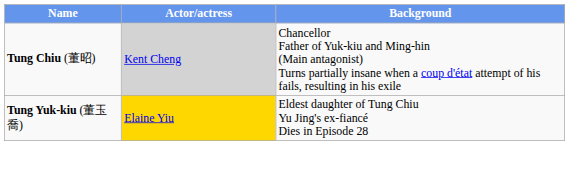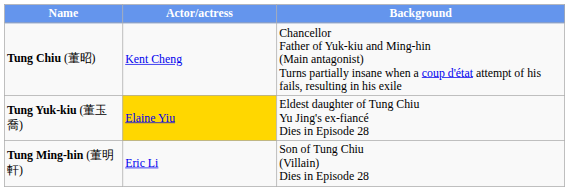 <table class="wikitable" width="60%">
 <tr style="background:cornflowerblue; color:white" align="center">
 <td style="width:6%"><strong>Name</strong></td>
 <td style="width:6%"><strong>Actor/actress</strong></td>
 <td style="width:15%"><strong>Background</strong></td>
 </tr>
 <tr>
 <td><strong>Tung Chiu</strong> (董昭)</td>
-<td style="background: lightgrey;"><a href='#'>Kent Cheng</a></td>
+<td><a href='#'>Kent Cheng</a></td>
 <td>Chancellor<br>Father of Yuk-kiu and Ming-hin<br>(Main antagonist)<br>Turns partially insane when a <a href='#'>coup d'état</a> attempt of his fails, resulting in his exile</td>
 </tr>
 <tr>
 <td><strong>Tung Yuk-kiu</strong> (董玉喬)</td>
 <td style="background: gold;"><a href='#'>Elaine Yiu</a></td>
 <td>Eldest daughter of Tung Chiu<br>Yu Jing's ex-fiancé<br>Dies in Episode 28</td>
 </tr>
+<tr>
+<td><strong>Tung Ming-hin</strong> (董明軒)</td>
+<td><a href='#'>Eric Li</a></td>
+<td>Son of Tung Chiu<br>(Villain)<br>Dies in Episode 28</td>
+</tr>
 </table>
